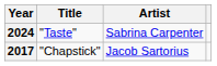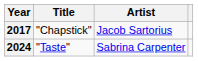 <table class="wikitable plainrowheaders sortable">
 <tr>
 <th scope="col">Year</th>
 <th scope="col">Title</th>
 <th scope="col">Artist</th>
 <th scope="col" class="unsortable"></th>
 </tr>
 <tr>
+<th scope="row">2017</th>
+<td>"Chapstick"</td>
+<td><a href='#'>Jacob Sartorius</a></td>
+<td style="text-align:center;"></td>
+</tr>
+<tr>
 <th scope="row">2024</th>
 <td>"<a href='#'>Taste</a>"</td>
 <td><a href='#'>Sabrina Carpenter</a></td>
 <td style="text-align:center;"></td>
 </tr>
-<tr>
-<th scope="row">2017</th>
-<td>"Chapstick"</td>
-<td><a href='#'>Jacob Sartorius</a></td>
-<td style="text-align:center;"></td>
-</tr>
 </table>
